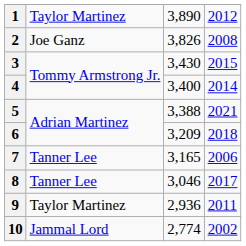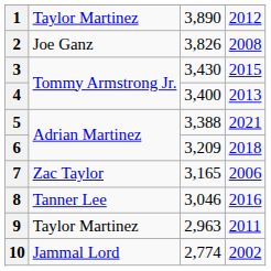 <table class=wikitable>
 <tr>
 </tr>
 <tr>
 <th>1</th>
 <td><a href='#'>Taylor Martinez</a></td>
 <td>3,890</td>
 <td><a href='#'>2012</a></td>
 </tr>
 <tr>
 <th>2</th>
 <td>Joe Ganz</td>
 <td>3,826</td>
 <td><a href='#'>2008</a></td>
 </tr>
 <tr>
 <th>3</th>
 <td rowspan=2><a href='#'>Tommy Armstrong Jr.</a></td>
 <td>3,430</td>
 <td><a href='#'>2015</a></td>
 </tr>
 <tr>
 <th>4</th>
 <td>3,400</td>
-<td><a href='#'>2014</a></td>
+<td><a href='#'>2013</a></td>
 </tr>
 <tr>
 <th>5</th>
 <td rowspan=2><a href='#'>Adrian Martinez</a></td>
 <td>3,388</td>
 <td><a href='#'>2021</a></td>
 </tr>
 <tr>
 <th>6</th>
 <td>3,209</td>
 <td><a href='#'>2018</a></td>
 </tr>
 <tr>
 <th>7</th>
-<td><a href='#'>Tanner Lee</a></td>
+<td><a href='#'>Zac Taylor</a></td>
 <td>3,165</td>
 <td><a href='#'>2006</a></td>
 </tr>
 <tr>
 <th>8</th>
 <td><a href='#'>Tanner Lee</a></td>
 <td>3,046</td>
-<td><a href='#'>2017</a></td>
+<td><a href='#'>2016</a></td>
 </tr>
 <tr>
 <th>9</th>
 <td>Taylor Martinez</td>
-<td>2,936</td>
+<td>2,963</td>
 <td><a href='#'>2011</a></td>
 </tr>
 <tr>
 <th>10</th>
 <td><a href='#'>Jammal Lord</a></td>
 <td>2,774</td>
 <td><a href='#'>2002</a></td>
 </tr>
 </table>
